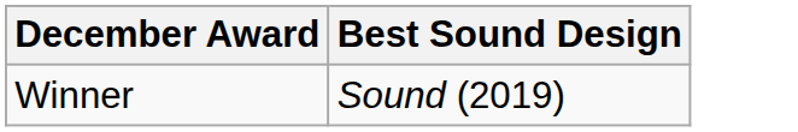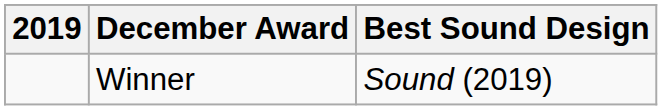 <table class="wikitable">
 <tr>
+<th>2019</th>
 <th>December Award</th>
 <th>Best Sound Design</th>
 </tr>
 <tr>
+<td></td>
 <td>Winner</td>
 <td><em>Sound</em> (2019)</td>
 </tr>
 </table>
